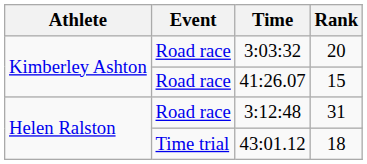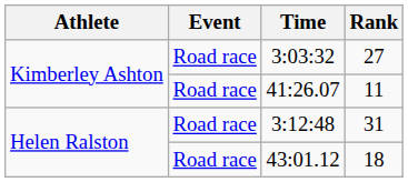 <table class=wikitable style="font-size:90%;">
 <tr>
 <th>Athlete</th>
 <th>Event</th>
 <th>Time</th>
 <th>Rank</th>
 </tr>
 <tr align=center>
 <td align=left rowspan=2><a href='#'>Kimberley Ashton</a></td>
 <td align=left><a href='#'>Road race</a></td>
 <td>3:03:32</td>
-<td>20</td>
+<td>27</td>
 </tr>
 <tr align=center>
 <td align=left><a href='#'>Road race</a></td>
 <td>41:26.07</td>
-<td>15</td>
+<td>11</td>
 </tr>
 <tr align=center>
 <td align=left rowspan=2><a href='#'>Helen Ralston</a></td>
 <td align=left><a href='#'>Road race</a></td>
 <td>3:12:48</td>
 <td>31</td>
 </tr>
 <tr align=center>
-<td align=left><a href='#'>Time trial</a></td>
+<td align=left><a href='#'>Road race</a></td>
 <td>43:01.12</td>
 <td>18</td>
 </tr>
 </table>
